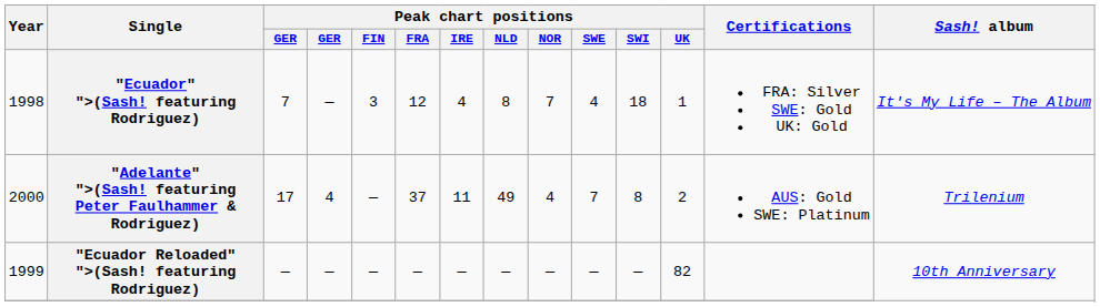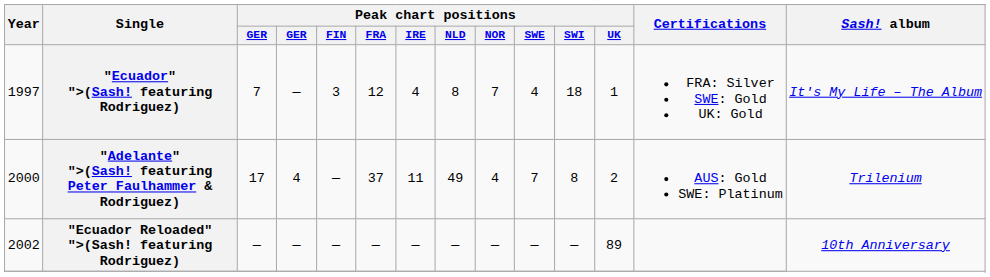 <table class="wikitable plainrowheaders" style="text-align:center;" border="1">
 <tr>
 <th scope="col" rowspan="2">Year</th>
 <th scope="colw" rowspan="2" style="width:14em;">Single</th>
 <th scope="col" colspan="10">Peak chart positions</th>
 <th scope="col" rowspan="2"><a href='#'>Certifications</a></th>
 <th scope="col" rowspan="2"><em><a href='#'>Sash!</a></em> album</th>
 </tr>
 <tr>
 <th scope="col" style="width:3em;font-size:85%;"><a href='#'>GER</a><br></th>
 <th scope="col" style="width:3em;font-size:85%;"><a href='#'>GER</a><br></th>
 <th scope="col" style="width:3em;font-size:85%;"><a href='#'>FIN</a><br></th>
 <th scope="col" style="width:3em;font-size:85%;"><a href='#'>FRA</a><br></th>
 <th scope="col" style="width:3em;font-size:85%;"><a href='#'>IRE</a><br></th>
 <th scope="col" style="width:3em;font-size:85%;"><a href='#'>NLD</a><br></th>
 <th scope="col" style="width:3em;font-size:85%;"><a href='#'>NOR</a><br></th>
 <th scope="col" style="width:3em;font-size:85%;"><a href='#'>SWE</a><br></th>
 <th scope="col" style="width:3em;font-size:85%;"><a href='#'>SWI</a><br></th>
 <th scope="col" style="width:3em;font-size:85%;"><a href='#'>UK</a><br></th>
 </tr>
 <tr>
-<td>1998</td>
+<td>1997</td>
 <th scope="row">"<a href='#'>Ecuador</a>"<br><span>">(<a href='#'>Sash!</a> featuring Rodriguez)</span></th>
 <td>7</td>
 <td>—</td>
 <td>3</td>
 <td>12</td>
 <td>4</td>
 <td>8</td>
 <td>7</td>
 <td>4</td>
 <td>18</td>
 <td>1</td>
 <td><br><ul><li>FRA: Silver</li><li><a href='#'>SWE</a>: Gold</li><li>UK: Gold</li></ul></td>
 <td style="text-align:center;"><em><a href='#'>It's My Life – The Album</a></em></td>
 </tr>
 <tr>
 <td rowspan="1">2000</td>
 <th scope="row">"<a href='#'>Adelante</a>"<br><span>">(<a href='#'>Sash!</a> featuring <a href='#'>Peter Faulhammer</a> & Rodriguez)</span></th>
 <td>17</td>
 <td>4</td>
 <td>—</td>
 <td>37</td>
 <td>11</td>
 <td>49</td>
 <td>4</td>
 <td>7</td>
 <td>8</td>
 <td>2</td>
 <td><br><ul><li><a href='#'>AUS</a>: Gold</li><li>SWE: Platinum</li></ul></td>
 <td rowspan="1"><em><a href='#'>Trilenium</a></em></td>
 </tr>
 <tr>
-<td rowspan="1">1999</td>
+<td rowspan="1">2002</td>
 <th scope="row">"Ecuador Reloaded"<br><span>">(Sash! featuring Rodriguez)</span></th>
 <td>—</td>
 <td>—</td>
 <td>—</td>
 <td>—</td>
 <td>—</td>
 <td>—</td>
 <td>—</td>
 <td>—</td>
 <td>—</td>
-<td>82</td>
+<td>89</td>
 <td></td>
 <td rowspan="2"><em><a href='#'>10th Anniversary</a></em></td>
 </tr>
 <tr>
 </tr>
 </table>
